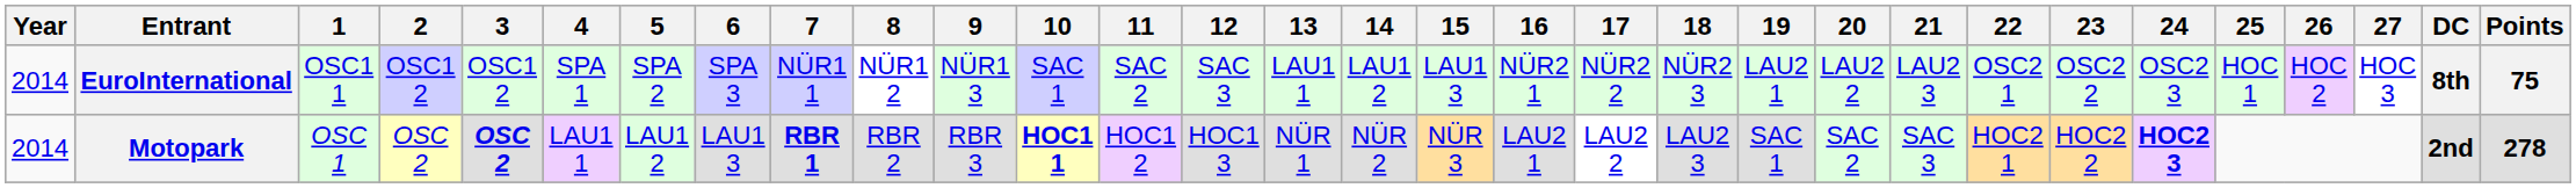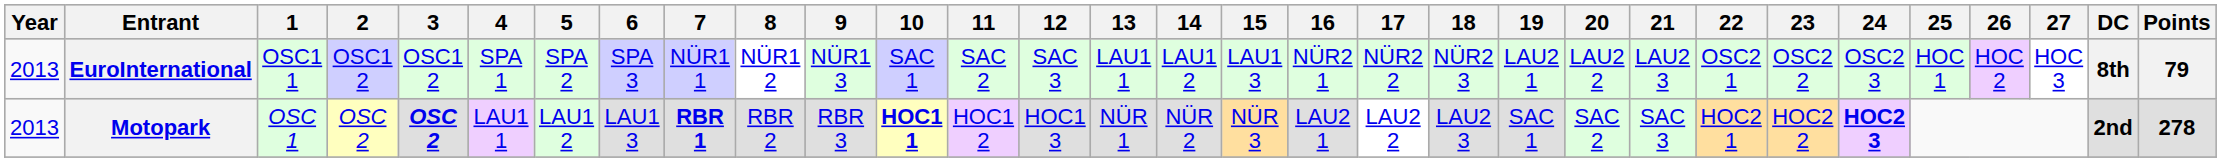 <table class="wikitable" style="text-align:center; font-size:85%">
 <tr>
 <th>Year</th>
 <th>Entrant</th>
 <th>1</th>
 <th>2</th>
 <th>3</th>
 <th>4</th>
 <th>5</th>
 <th>6</th>
 <th>7</th>
 <th>8</th>
 <th>9</th>
 <th>10</th>
 <th>11</th>
 <th>12</th>
 <th>13</th>
 <th>14</th>
 <th>15</th>
 <th>16</th>
 <th>17</th>
 <th>18</th>
 <th>19</th>
 <th>20</th>
 <th>21</th>
 <th>22</th>
 <th>23</th>
 <th>24</th>
 <th>25</th>
 <th>26</th>
 <th>27</th>
 <th>DC</th>
 <th>Points</th>
 </tr>
 <tr>
-<td><a href='#'>2014</a></td>
+<td><a href='#'>2013</a></td>
 <th><a href='#'>EuroInternational</a></th>
 <td style="background:#DFFFDF;"><a href='#'>OSC1<br>1</a><br></td>
 <td style="background:#CFCFFF;"><a href='#'>OSC1<br>2</a><br></td>
 <td style="background:#DFFFDF;"><a href='#'>OSC1<br>2</a><br></td>
 <td style="background:#DFFFDF;"><a href='#'>SPA<br>1</a><br></td>
 <td style="background:#DFFFDF;"><a href='#'>SPA<br>2</a><br></td>
 <td style="background:#CFCFFF;"><a href='#'>SPA<br>3</a><br></td>
 <td style="background:#CFCFFF;"><a href='#'>NÜR1<br>1</a><br></td>
 <td style="background:#FFFFFF;"><a href='#'>NÜR1<br>2</a><br></td>
 <td style="background:#DFFFDF;"><a href='#'>NÜR1<br>3</a><br></td>
 <td style="background:#CFCFFF;"><a href='#'>SAC<br>1</a><br></td>
 <td style="background:#DFFFDF;"><a href='#'>SAC<br>2</a><br></td>
 <td style="background:#DFFFDF;"><a href='#'>SAC<br>3</a><br></td>
 <td style="background:#DFFFDF;"><a href='#'>LAU1<br>1</a><br></td>
 <td style="background:#DFFFDF;"><a href='#'>LAU1<br>2</a><br></td>
 <td style="background:#DFFFDF;"><a href='#'>LAU1<br>3</a><br></td>
 <td style="background:#DFFFDF;"><a href='#'>NÜR2<br>1</a><br></td>
 <td style="background:#DFFFDF;"><a href='#'>NÜR2<br>2</a><br></td>
 <td style="background:#DFFFDF;"><a href='#'>NÜR2<br>3</a><br></td>
 <td style="background:#DFFFDF;"><a href='#'>LAU2<br>1</a><br></td>
 <td style="background:#DFFFDF;"><a href='#'>LAU2<br>2</a><br></td>
 <td style="background:#DFFFDF;"><a href='#'>LAU2<br>3</a><br></td>
 <td style="background:#DFFFDF;"><a href='#'>OSC2<br>1</a><br></td>
 <td style="background:#DFFFDF;"><a href='#'>OSC2<br>2</a><br></td>
 <td style="background:#DFFFDF;"><a href='#'>OSC2<br>3</a><br></td>
 <td style="background:#DFFFDF;"><a href='#'>HOC<br>1</a><br></td>
 <td style="background:#EFCFFF;"><a href='#'>HOC<br>2</a><br></td>
 <td style="background:#FFFFFF;"><a href='#'>HOC<br>3</a><br></td>
 <th>8th</th>
-<th>75</th>
+<th>79</th>
 </tr>
 <tr>
-<td><a href='#'>2014</a></td>
+<td><a href='#'>2013</a></td>
 <th><a href='#'>Motopark</a></th>
 <td style="background:#DFFFDF;"><em><a href='#'>OSC<br>1</a></em><br></td>
 <td style="background:#FFFFBF;"><em><a href='#'>OSC<br>2</a></em><br></td>
 <td style="background:#DFDFDF;"><strong><em><a href='#'>OSC<br>2</a></em></strong><br></td>
 <td style="background:#EFCFFF;"><a href='#'>LAU1<br>1</a><br></td>
 <td style="background:#DFFFDF;"><a href='#'>LAU1<br>2</a><br></td>
 <td style="background:#DFDFDF;"><a href='#'>LAU1<br>3</a><br></td>
 <td style="background:#DFDFDF;"><strong><a href='#'>RBR<br>1</a><br></strong></td>
 <td style="background:#DFDFDF;"><a href='#'>RBR<br>2</a><br></td>
 <td style="background:#DFDFDF;"><a href='#'>RBR<br>3</a><br></td>
 <td style="background:#FFFFBF;"><strong><a href='#'>HOC1<br>1</a></strong><br></td>
 <td style="background:#EFCFFF;"><a href='#'>HOC1<br>2</a><br></td>
 <td style="background:#DFDFDF;"><a href='#'>HOC1<br>3</a><br></td>
 <td style="background:#DFDFDF;"><a href='#'>NÜR<br>1</a><br></td>
 <td style="background:#DFDFDF;"><a href='#'>NÜR<br>2</a><br></td>
 <td style="background:#FFDF9F;"><a href='#'>NÜR<br>3</a><br></td>
 <td style="background:#DFDFDF;"><a href='#'>LAU2<br>1</a><br></td>
 <td style="background:#FFFFFF;"><a href='#'>LAU2<br>2</a><br></td>
 <td style="background:#DFDFDF;"><a href='#'>LAU2<br>3</a><br></td>
 <td style="background:#DFDFDF;"><a href='#'>SAC<br>1</a><br></td>
 <td style="background:#DFFFDF;"><a href='#'>SAC<br>2</a><br></td>
 <td style="background:#DFFFDF;"><a href='#'>SAC<br>3</a><br></td>
 <td style="background:#FFDF9F;"><a href='#'>HOC2<br>1</a><br></td>
 <td style="background:#FFDF9F;"><a href='#'>HOC2<br>2</a><br></td>
 <td style="background:#EFCFFF;"><strong><a href='#'>HOC2<br>3</a></strong><br></td>
 <td colspan=3></td>
 <th style="background:#DFDFDF;">2nd</th>
 <th style="background:#DFDFDF;">278</th>
 </tr>
 </table>
